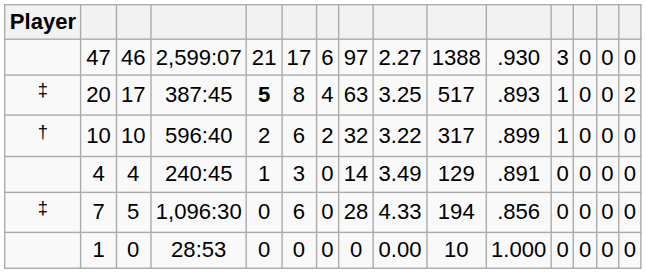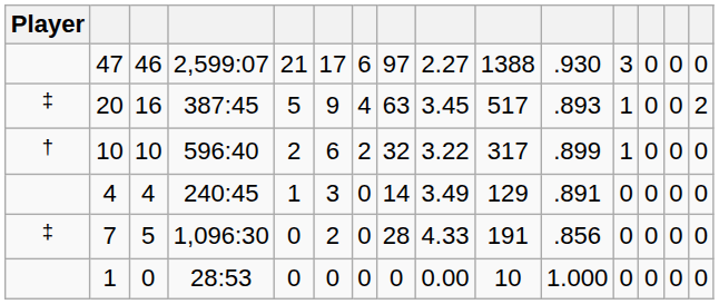 <table class="wikitable sortable" style="text-align:center;">
 <tr>
 <th>Player</th>
 <th></th>
 <th></th>
 <th></th>
 <th></th>
 <th></th>
 <th></th>
 <th></th>
 <th></th>
 <th></th>
 <th></th>
 <th></th>
 <th></th>
 <th></th>
 <th></th>
 </tr>
 <tr>
 <td style=white-space:nowrap></td>
 <td>47</td>
 <td>46</td>
 <td>2,599:07</td>
 <td>21</td>
 <td>17</td>
 <td>6</td>
 <td>97</td>
 <td>2.27</td>
 <td>1388</td>
 <td>.930</td>
 <td>3</td>
 <td>0</td>
 <td>0</td>
 <td>0</td>
 </tr>
 <tr>
 <td style=white-space:nowrap><sup>‡</sup></td>
 <td>20</td>
-<td>17</td>
+<td>16</td>
 <td>387:45</td>
-<td><strong>5</strong></td>
-<td>8</td>
+<td>5</td>
+<td>9</td>
 <td>4</td>
 <td>63</td>
-<td>3.25</td>
+<td>3.45</td>
 <td>517</td>
 <td>.893</td>
 <td>1</td>
 <td>0</td>
 <td>0</td>
 <td>2</td>
 </tr>
 <tr>
 <td style=white-space:nowrap><sup>†</sup></td>
 <td>10</td>
 <td>10</td>
 <td>596:40</td>
 <td>2</td>
 <td>6</td>
 <td>2</td>
 <td>32</td>
 <td>3.22</td>
 <td>317</td>
 <td>.899</td>
 <td>1</td>
 <td>0</td>
 <td>0</td>
 <td>0</td>
 </tr>
 <tr>
 <td style=white-space:nowrap></td>
 <td>4</td>
 <td>4</td>
 <td>240:45</td>
 <td>1</td>
 <td>3</td>
 <td>0</td>
 <td>14</td>
 <td>3.49</td>
 <td>129</td>
 <td>.891</td>
 <td>0</td>
 <td>0</td>
 <td>0</td>
 <td>0</td>
 </tr>
 <tr>
 <td style=white-space:nowrap><sup>‡</sup></td>
 <td>7</td>
 <td>5</td>
 <td>1,096:30</td>
 <td>0</td>
-<td>6</td>
+<td>2</td>
 <td>0</td>
 <td>28</td>
 <td>4.33</td>
-<td>194</td>
+<td>191</td>
 <td>.856</td>
 <td>0</td>
 <td>0</td>
 <td>0</td>
 <td>0</td>
 </tr>
 <tr>
 <td style=white-space:nowrap></td>
 <td>1</td>
 <td>0</td>
 <td>28:53</td>
 <td>0</td>
 <td>0</td>
 <td>0</td>
 <td>0</td>
 <td>0.00</td>
 <td>10</td>
 <td>1.000</td>
 <td>0</td>
 <td>0</td>
 <td>0</td>
 <td>0</td>
 </tr>
 </table>
